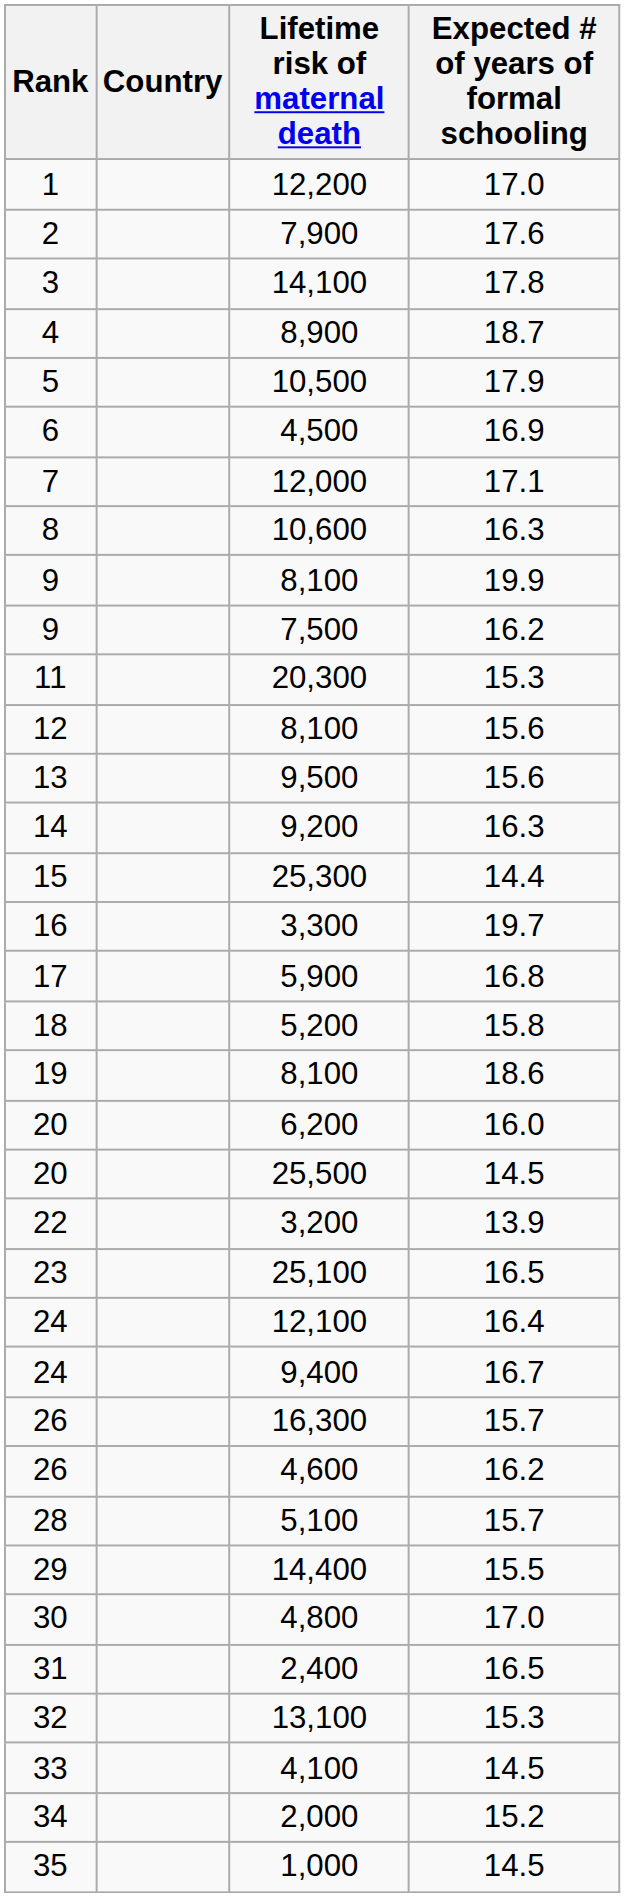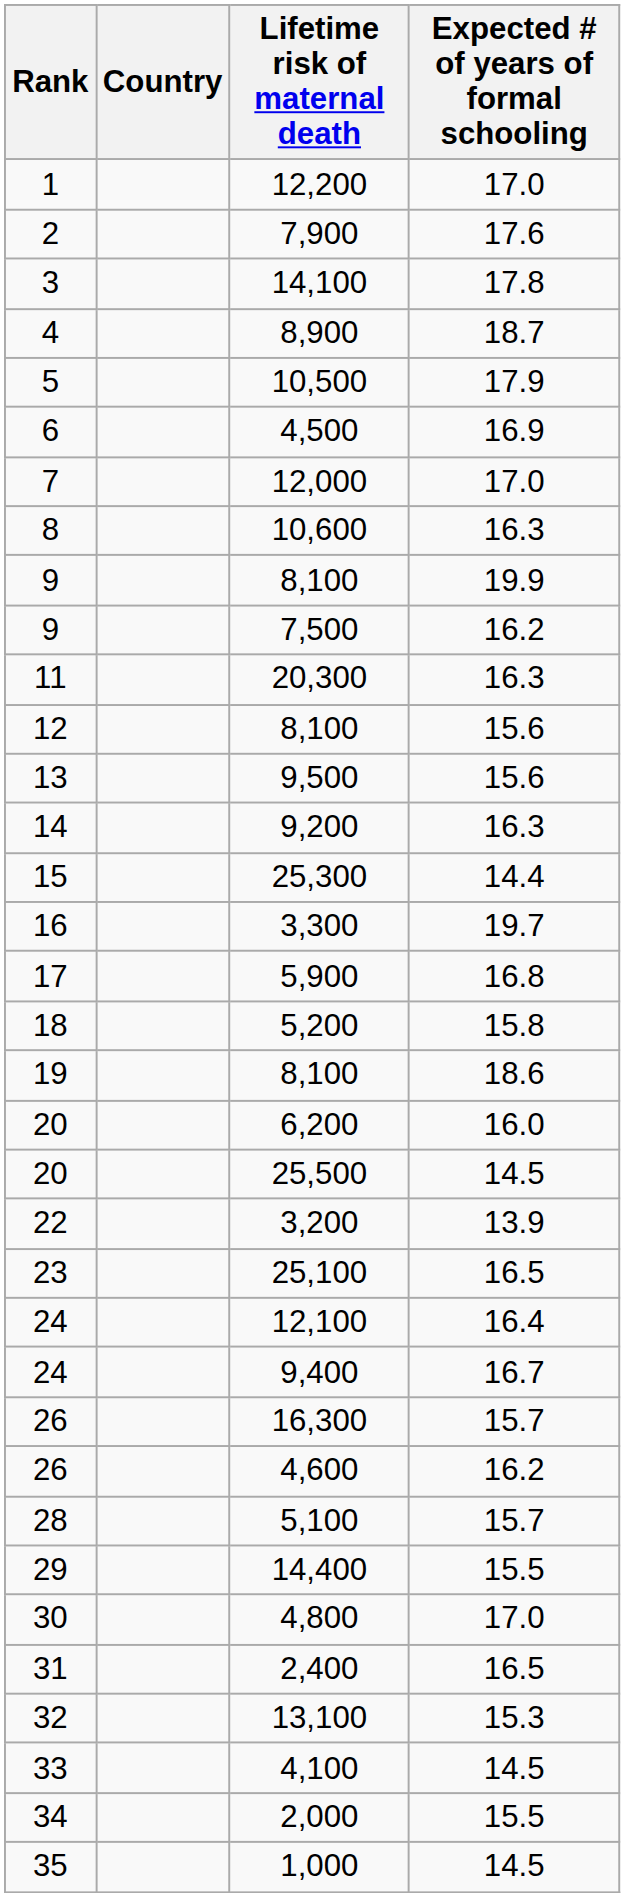 <table class="wikitable sortable" style="font-size: 100%; text-align: center; width: 25%;">
 <tr>
 <th>Rank</th>
 <th>Country</th>
 <th>Lifetime risk of <a href='#'>maternal death</a></th>
 <th>Expected # of years of formal schooling</th>
 </tr>
 <tr>
 <td>1</td>
 <td style="text-align: left"></td>
 <td>12,200</td>
 <td>17.0</td>
 </tr>
 <tr>
 <td>2</td>
 <td style="text-align: left"></td>
 <td>7,900</td>
 <td>17.6</td>
 </tr>
 <tr>
 <td>3</td>
 <td style="text-align: left"></td>
 <td>14,100</td>
 <td>17.8</td>
 </tr>
 <tr>
 <td>4</td>
 <td style="text-align: left"></td>
 <td>8,900</td>
 <td>18.7</td>
 </tr>
 <tr>
 <td>5</td>
 <td style="text-align: left"></td>
 <td>10,500</td>
 <td>17.9</td>
 </tr>
 <tr>
 <td>6</td>
 <td style="text-align: left"></td>
 <td>4,500</td>
 <td>16.9</td>
 </tr>
 <tr>
 <td>7</td>
 <td style="text-align: left"></td>
 <td>12,000</td>
-<td>17.1</td>
+<td>17.0</td>
 </tr>
 <tr>
 <td>8</td>
 <td style="text-align: left"></td>
 <td>10,600</td>
 <td>16.3</td>
 </tr>
 <tr>
 <td>9</td>
 <td style="text-align: left"></td>
 <td>8,100</td>
 <td>19.9</td>
 </tr>
 <tr>
 <td>9</td>
 <td style="text-align: left"></td>
 <td>7,500</td>
 <td>16.2</td>
 </tr>
 <tr>
 <td>11</td>
 <td style="text-align: left"></td>
 <td>20,300</td>
-<td>15.3</td>
+<td>16.3</td>
 </tr>
 <tr>
 <td>12</td>
 <td style="text-align: left"></td>
 <td>8,100</td>
 <td>15.6</td>
 </tr>
 <tr>
 <td>13</td>
 <td style="text-align: left"></td>
 <td>9,500</td>
 <td>15.6</td>
 </tr>
 <tr>
 <td>14</td>
 <td style="text-align: left"></td>
 <td>9,200</td>
 <td>16.3</td>
 </tr>
 <tr>
 <td>15</td>
 <td style="text-align: left"></td>
 <td>25,300</td>
 <td>14.4</td>
 </tr>
 <tr>
 <td>16</td>
 <td style="text-align: left"></td>
 <td>3,300</td>
 <td>19.7</td>
 </tr>
 <tr>
 <td>17</td>
 <td style="text-align: left"></td>
 <td>5,900</td>
 <td>16.8</td>
 </tr>
 <tr>
 <td>18</td>
 <td style="text-align: left"></td>
 <td>5,200</td>
 <td>15.8</td>
 </tr>
 <tr>
 <td>19</td>
 <td style="text-align: left"></td>
 <td>8,100</td>
 <td>18.6</td>
 </tr>
 <tr>
 <td>20</td>
 <td style="text-align: left"></td>
 <td>6,200</td>
 <td>16.0</td>
 </tr>
 <tr>
 <td>20</td>
 <td style="text-align: left"></td>
 <td>25,500</td>
 <td>14.5</td>
 </tr>
 <tr>
 <td>22</td>
 <td style="text-align: left"></td>
 <td>3,200</td>
 <td>13.9</td>
 </tr>
 <tr>
 <td>23</td>
 <td style="text-align: left"></td>
 <td>25,100</td>
 <td>16.5</td>
 </tr>
 <tr>
 <td>24</td>
 <td style="text-align: left"></td>
 <td>12,100</td>
 <td>16.4</td>
 </tr>
 <tr>
 <td>24</td>
 <td style="text-align: left"></td>
 <td>9,400</td>
 <td>16.7</td>
 </tr>
 <tr>
 <td>26</td>
 <td style="text-align: left"></td>
 <td>16,300</td>
 <td>15.7</td>
 </tr>
 <tr>
 <td>26</td>
 <td style="text-align: left"></td>
 <td>4,600</td>
 <td>16.2</td>
 </tr>
 <tr>
 <td>28</td>
 <td style="text-align: left"></td>
 <td>5,100</td>
 <td>15.7</td>
 </tr>
 <tr>
 <td>29</td>
 <td style="text-align: left"></td>
 <td>14,400</td>
 <td>15.5</td>
 </tr>
 <tr>
 <td>30</td>
 <td style="text-align: left"></td>
 <td>4,800</td>
 <td>17.0</td>
 </tr>
 <tr>
 <td>31</td>
 <td style="text-align: left"></td>
 <td>2,400</td>
 <td>16.5</td>
 </tr>
 <tr>
 <td>32</td>
 <td style="text-align: left"></td>
 <td>13,100</td>
 <td>15.3</td>
 </tr>
 <tr>
 <td>33</td>
 <td style="text-align: left"></td>
 <td>4,100</td>
 <td>14.5</td>
 </tr>
 <tr>
 <td>34</td>
 <td style="text-align: left"></td>
 <td>2,000</td>
-<td>15.2</td>
+<td>15.5</td>
 </tr>
 <tr>
 <td>35</td>
 <td style="text-align: left"></td>
 <td>1,000</td>
 <td>14.5</td>
 </tr>
 <tr>
 </tr>
 </table>
